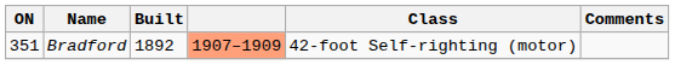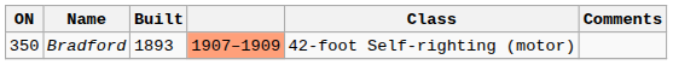 <table class="wikitable">
 <tr>
 <th>ON</th>
 <th>Name</th>
 <th>Built</th>
 <th></th>
 <th>Class</th>
 <th>Comments</th>
 </tr>
 <tr>
-<td>351</td>
+<td>350</td>
 <td><em>Bradford</em></td>
-<td>1892</td>
+<td>1893</td>
 <td style="background: lightsalmon;">1907–1909</td>
 <td>42-foot Self-righting (motor)</td>
 <td></td>
 </tr>
 <tr>
 </tr>
 </table>
